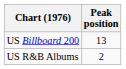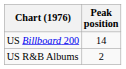 <table class="wikitable sortable">
 <tr>
 <th>Chart (1976)</th>
 <th>Peak<br>position</th>
 </tr>
 <tr>
 <td>US <a href='#'><em>Billboard</em> 200</a></td>
-<td align=center>13</td>
+<td align=center>14</td>
 </tr>
 <tr>
 <td>US R&B Albums</td>
 <td align=center>2</td>
 </tr>
 </table>
